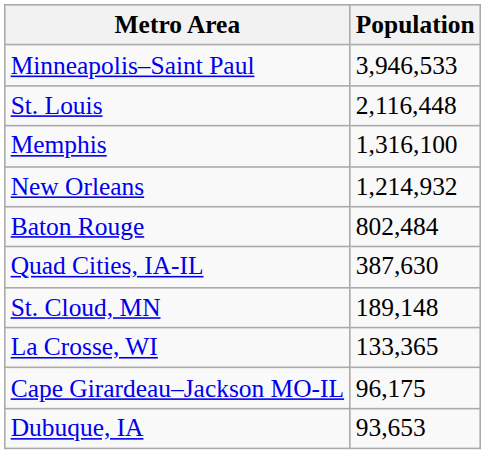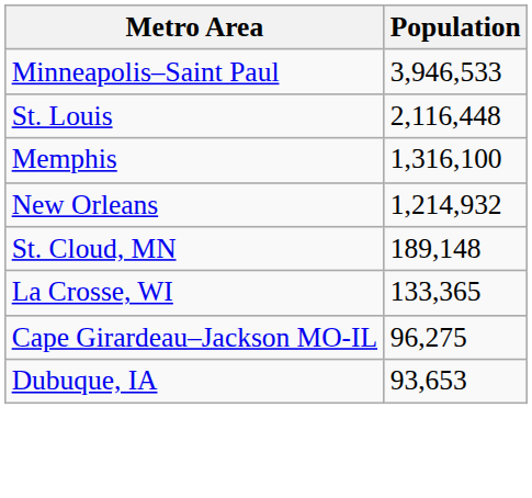 <table class="wikitable">
 <tr>
 <th>Metro Area</th>
 <th>Population</th>
 </tr>
 <tr>
 <td><a href='#'>Minneapolis–Saint Paul</a></td>
 <td>3,946,533</td>
 </tr>
 <tr>
 <td><a href='#'>St. Louis</a></td>
 <td>2,116,448</td>
 </tr>
 <tr>
 <td><a href='#'>Memphis</a></td>
 <td>1,316,100</td>
 </tr>
 <tr>
 <td><a href='#'>New Orleans</a></td>
 <td>1,214,932</td>
 </tr>
 <tr>
-<td><a href='#'>Baton Rouge</a></td>
-<td>802,484</td>
-</tr>
-<tr>
-<td><a href='#'>Quad Cities, IA-IL</a></td>
-<td>387,630</td>
-</tr>
-<tr>
 <td><a href='#'>St. Cloud, MN</a></td>
 <td>189,148</td>
 </tr>
 <tr>
 <td><a href='#'>La Crosse, WI</a></td>
 <td>133,365</td>
 </tr>
 <tr>
 <td><a href='#'>Cape Girardeau–Jackson MO-IL</a></td>
-<td>96,175</td>
+<td>96,275</td>
 </tr>
 <tr>
 <td><a href='#'>Dubuque, IA</a></td>
 <td>93,653</td>
 </tr>
 </table>
